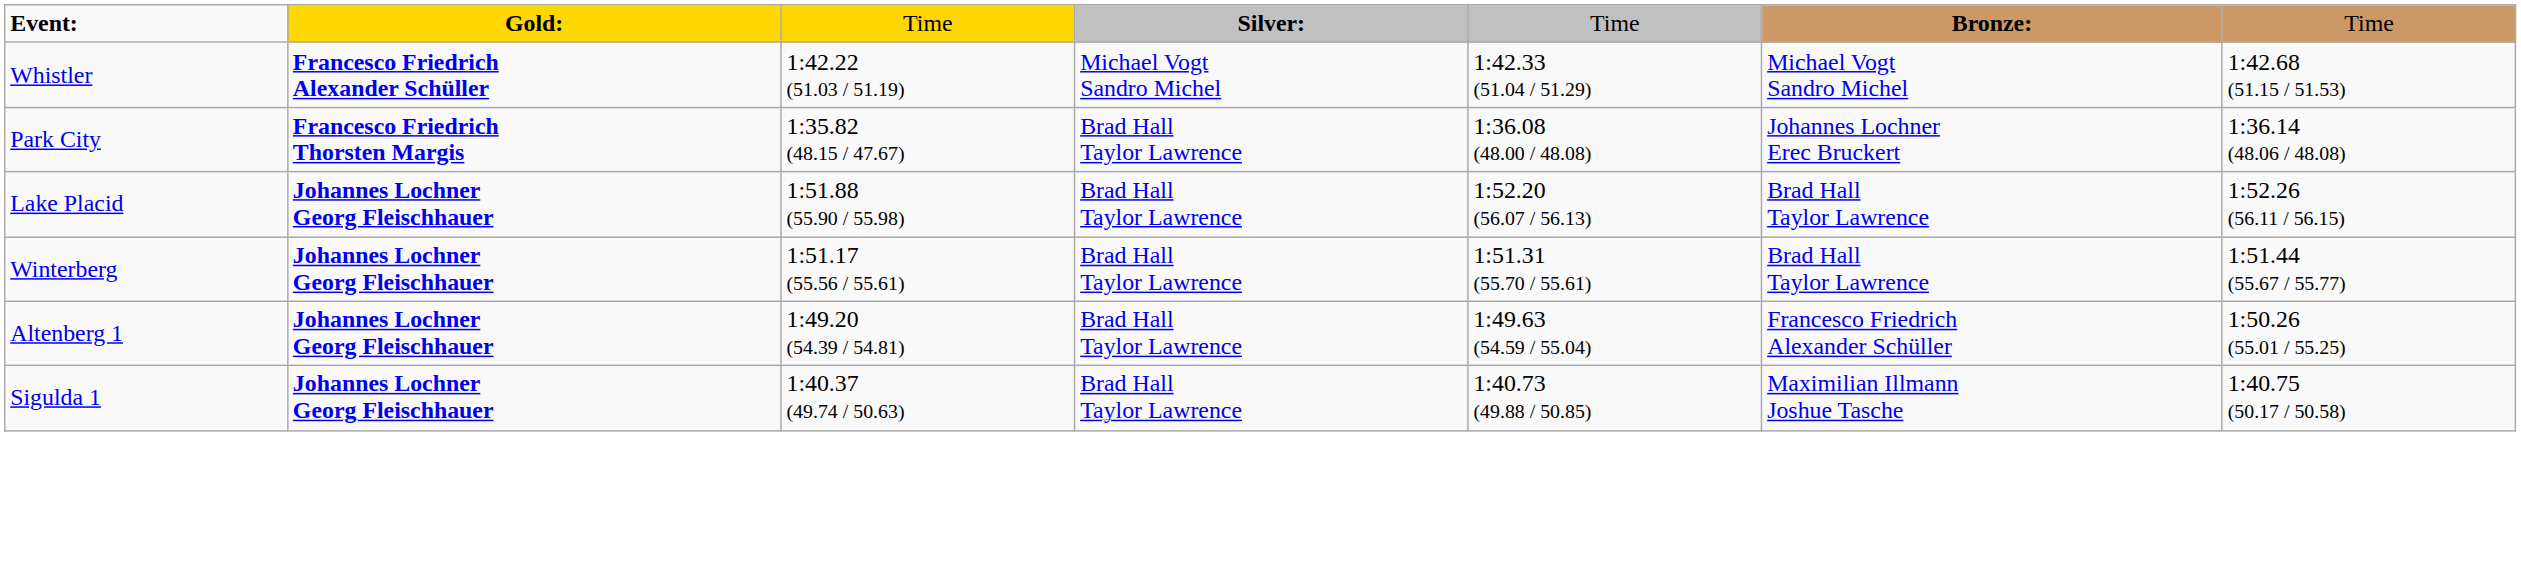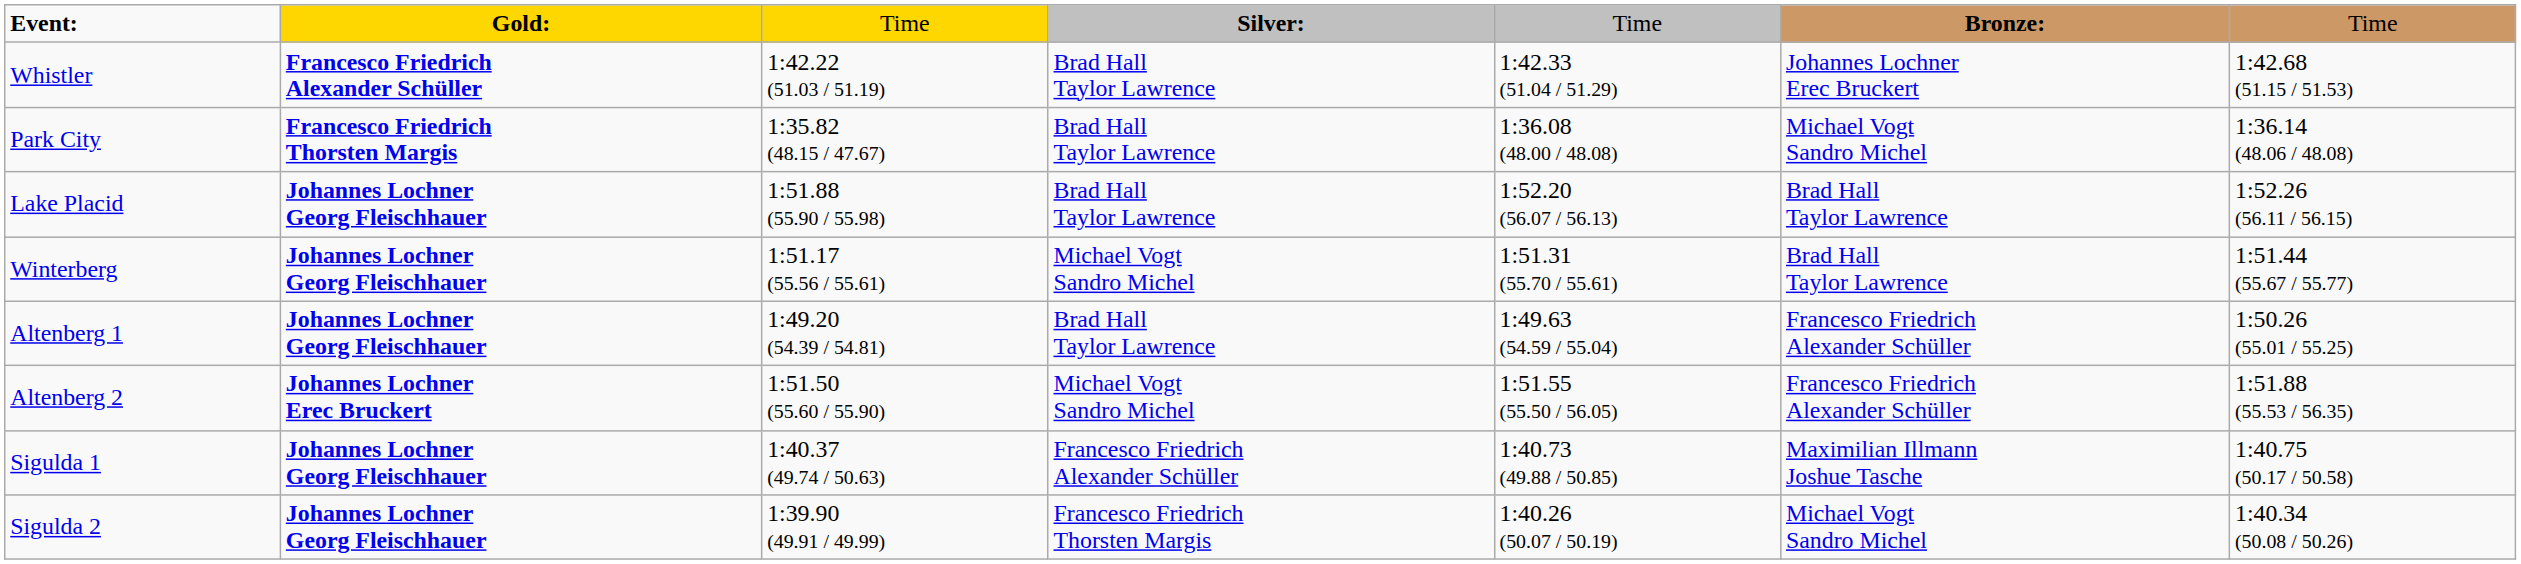 <table class="wikitable" style="width:85%;">
 <tr>
 <td><strong>Event:</strong></td>
 <td style="text-align:center; background:gold;"><strong>Gold:</strong></td>
 <td style="text-align:center; background:gold;">Time</td>
 <td style="text-align:center; background:silver;"><strong>Silver:</strong></td>
 <td style="text-align:center; background:silver;">Time</td>
 <td style="text-align:center; background:#c96;"><strong>Bronze:</strong></td>
 <td style="text-align:center; background:#c96;">Time</td>
 </tr>
 <tr>
 <td> <a href='#'>Whistler</a></td>
 <td><strong><a href='#'>Francesco Friedrich</a><br><a href='#'>Alexander Schüller</a><br><small></small></strong></td>
 <td>1:42.22<br><small>(51.03 / 51.19)</small></td>
-<td><a href='#'>Michael Vogt</a><br><a href='#'>Sandro Michel</a><br><small></small></td>
+<td><a href='#'>Brad Hall</a><br><a href='#'>Taylor Lawrence</a><br><small></small></td>
 <td>1:42.33<br><small>(51.04 / 51.29)</small></td>
-<td><a href='#'>Michael Vogt</a><br><a href='#'>Sandro Michel</a><br><small></small></td>
+<td><a href='#'>Johannes Lochner</a><br><a href='#'>Erec Bruckert</a><br><small></small></td>
 <td>1:42.68<br><small>(51.15 / 51.53)</small></td>
 </tr>
 <tr>
 <td> <a href='#'>Park City</a></td>
 <td><strong><a href='#'>Francesco Friedrich</a><br><a href='#'>Thorsten Margis</a><br><small></small></strong></td>
 <td>1:35.82<br><small>(48.15 / 47.67)</small></td>
 <td><a href='#'>Brad Hall</a><br><a href='#'>Taylor Lawrence</a><br><small></small></td>
 <td>1:36.08<br><small>(48.00 / 48.08)</small></td>
-<td><a href='#'>Johannes Lochner</a><br><a href='#'>Erec Bruckert</a><br><small></small></td>
+<td><a href='#'>Michael Vogt</a><br><a href='#'>Sandro Michel</a><br><small></small></td>
 <td>1:36.14<br><small>(48.06 / 48.08)</small></td>
 </tr>
 <tr>
 <td> <a href='#'>Lake Placid</a></td>
 <td><strong><a href='#'>Johannes Lochner</a><br><a href='#'>Georg Fleischhauer</a><br><small></small></strong></td>
 <td>1:51.88<br><small>(55.90 / 55.98)</small></td>
 <td><a href='#'>Brad Hall</a><br><a href='#'>Taylor Lawrence</a><br><small></small></td>
 <td>1:52.20<br><small>(56.07 / 56.13)</small></td>
 <td><a href='#'>Brad Hall</a><br><a href='#'>Taylor Lawrence</a><br><small></small></td>
 <td>1:52.26<br><small>(56.11 / 56.15)</small></td>
 </tr>
 <tr>
 <td> <a href='#'>Winterberg</a></td>
 <td><strong><a href='#'>Johannes Lochner</a><br><a href='#'>Georg Fleischhauer</a><br><small></small></strong></td>
 <td>1:51.17<br><small>(55.56 / 55.61)</small></td>
-<td><a href='#'>Brad Hall</a><br><a href='#'>Taylor Lawrence</a><br><small></small></td>
+<td><a href='#'>Michael Vogt</a><br><a href='#'>Sandro Michel</a><br><small></small></td>
 <td>1:51.31<br><small>(55.70 / 55.61)</small></td>
 <td><a href='#'>Brad Hall</a><br><a href='#'>Taylor Lawrence</a><br><small></small></td>
 <td>1:51.44<br><small>(55.67 / 55.77)</small></td>
 </tr>
 <tr>
 <td> <a href='#'>Altenberg 1</a></td>
 <td><strong><a href='#'>Johannes Lochner</a><br><a href='#'>Georg Fleischhauer</a><br><small></small></strong></td>
 <td>1:49.20<br><small>(54.39 / 54.81)</small></td>
 <td><a href='#'>Brad Hall</a><br><a href='#'>Taylor Lawrence</a><br><small></small></td>
 <td>1:49.63<br><small>(54.59 / 55.04)</small></td>
 <td><a href='#'>Francesco Friedrich</a><br><a href='#'>Alexander Schüller</a><br><small></small></td>
 <td>1:50.26<br><small>(55.01 / 55.25)</small></td>
 </tr>
 <tr>
+<td> <a href='#'>Altenberg 2</a></td>
+<td><strong><a href='#'>Johannes Lochner</a><br><a href='#'>Erec Bruckert</a><br><small></small></strong></td>
+<td>1:51.50<br><small>(55.60 / 55.90)</small></td>
+<td><a href='#'>Michael Vogt</a><br><a href='#'>Sandro Michel</a><br><small></small></td>
+<td>1:51.55<br><small>(55.50 / 56.05)</small></td>
+<td><a href='#'>Francesco Friedrich</a><br><a href='#'>Alexander Schüller</a><br><small></small></td>
+<td>1:51.88<br><small>(55.53 / 56.35)</small></td>
+</tr>
+<tr>
 <td> <a href='#'>Sigulda 1</a></td>
 <td><strong><a href='#'>Johannes Lochner</a><br><a href='#'>Georg Fleischhauer</a><br><small></small></strong></td>
 <td>1:40.37<br><small>(49.74 / 50.63)</small></td>
-<td><a href='#'>Brad Hall</a><br><a href='#'>Taylor Lawrence</a><br><small></small></td>
+<td><a href='#'>Francesco Friedrich</a><br><a href='#'>Alexander Schüller</a><br><small></small></td>
 <td>1:40.73<br><small>(49.88 / 50.85)</small></td>
 <td><a href='#'>Maximilian Illmann</a><br><a href='#'>Joshue Tasche</a><br><small></small></td>
 <td>1:40.75<br><small>(50.17 / 50.58)</small></td>
 </tr>
+<tr>
+<td> <a href='#'>Sigulda 2</a></td>
+<td><strong><a href='#'>Johannes Lochner</a><br><a href='#'>Georg Fleischhauer</a><br><small></small></strong></td>
+<td>1:39.90<br><small>(49.91 / 49.99)</small></td>
+<td><a href='#'>Francesco Friedrich</a><br><a href='#'>Thorsten Margis</a><br><small></small></td>
+<td>1:40.26<br><small>(50.07 / 50.19)</small></td>
+<td><a href='#'>Michael Vogt</a><br><a href='#'>Sandro Michel</a><br><small></small></td>
+<td>1:40.34<br><small>(50.08 / 50.26)</small></td>
+</tr>
 </table>
